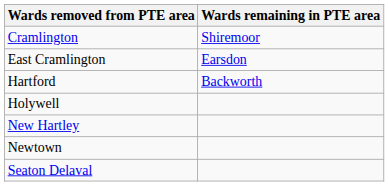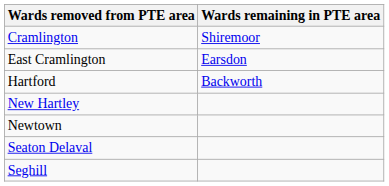 <table class="wikitable sortable">
 <tr>
 <th>Wards removed from PTE area</th>
 <th>Wards remaining in PTE area</th>
 </tr>
 <tr>
 <td><a href='#'>Cramlington</a></td>
 <td><a href='#'>Shiremoor</a></td>
 </tr>
 <tr>
 <td>East Cramlington</td>
 <td><a href='#'>Earsdon</a></td>
 </tr>
 <tr>
 <td>Hartford</td>
 <td><a href='#'>Backworth</a></td>
 </tr>
 <tr>
-<td>Holywell</td>
-<td></td>
-</tr>
-<tr>
 <td><a href='#'>New Hartley</a></td>
 <td></td>
 </tr>
 <tr>
 <td>Newtown</td>
 <td></td>
 </tr>
 <tr>
 <td><a href='#'>Seaton Delaval</a></td>
 <td></td>
 </tr>
+<tr>
+<td><a href='#'>Seghill</a></td>
+<td></td>
+</tr>
 </table>
